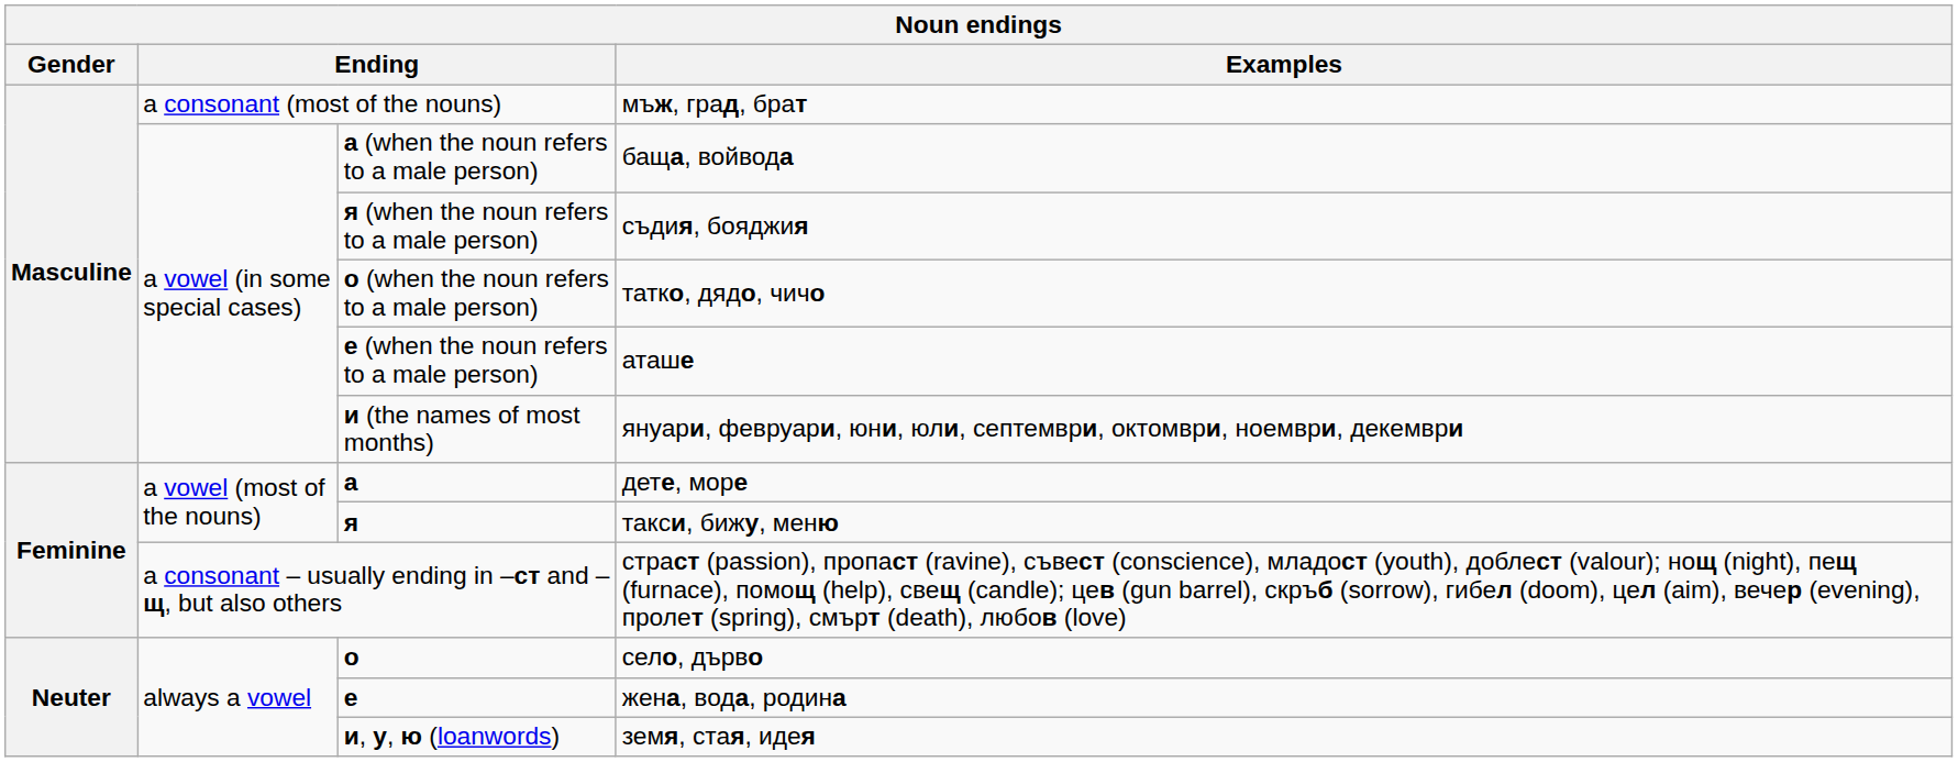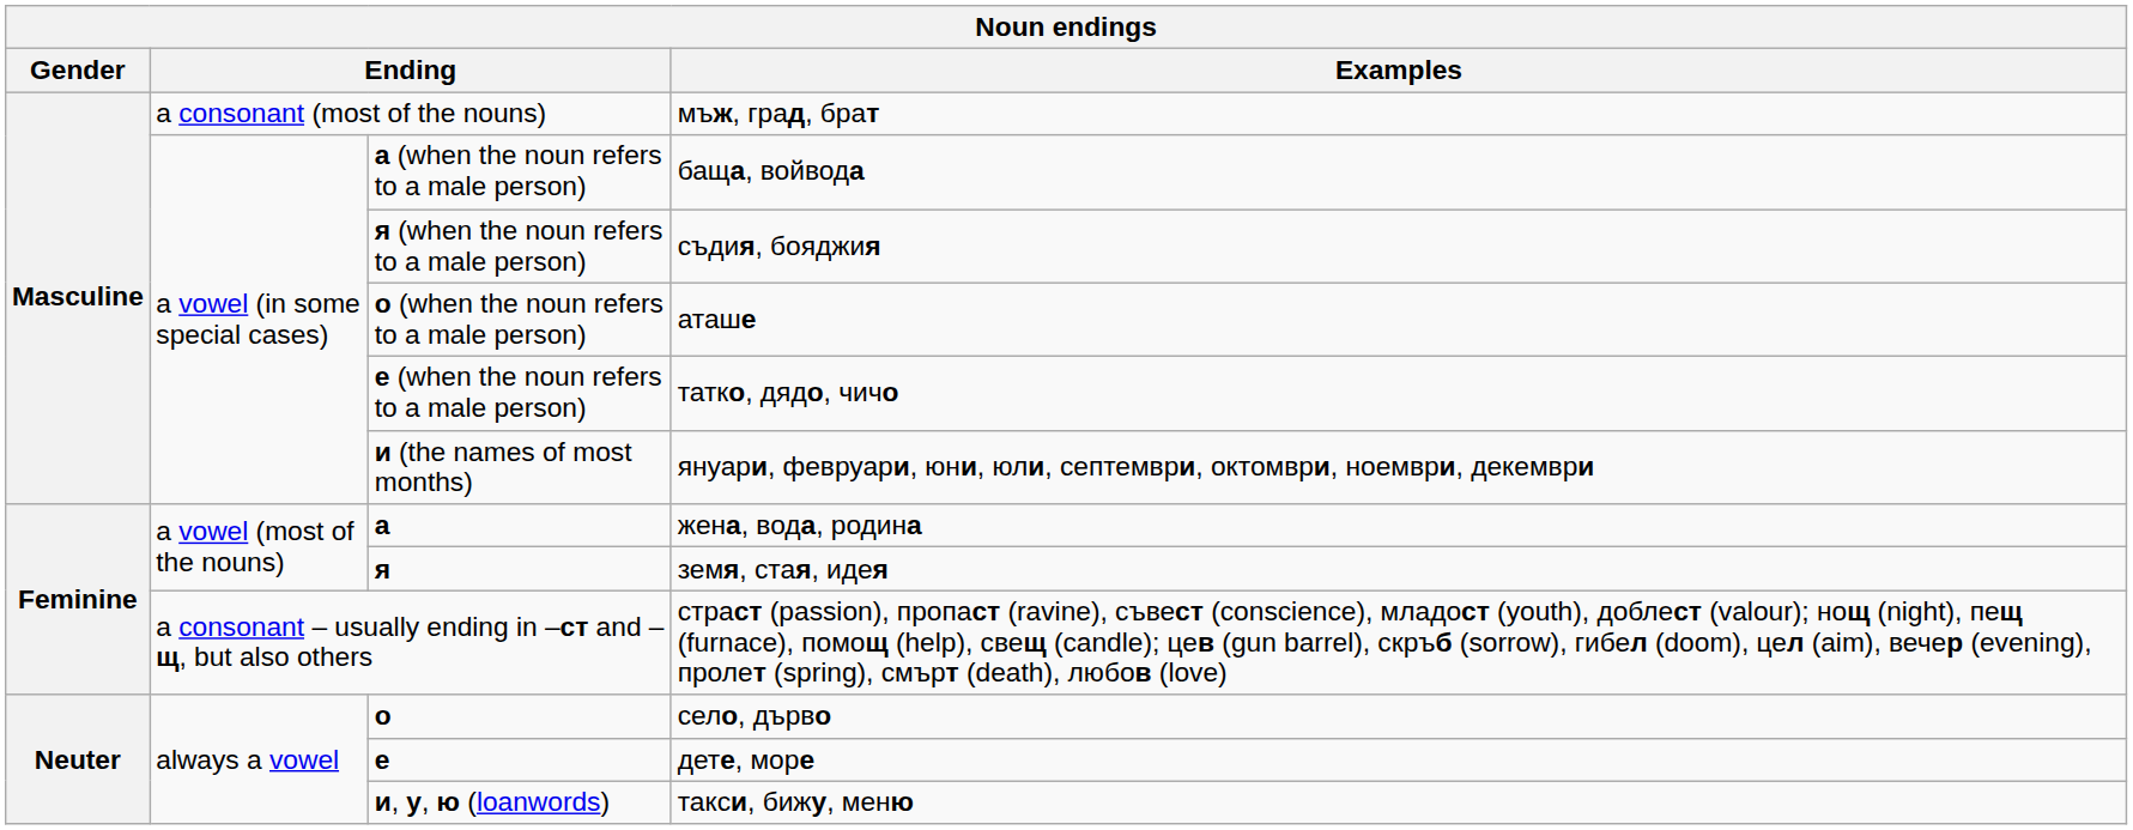 <table class="wikitable">
 <tr>
 <th colspan="4">Noun endings</th>
 </tr>
 <tr>
 <th>Gender</th>
 <th colspan="2">Ending</th>
 <th>Examples</th>
 </tr>
 <tr>
 <th rowspan="6">Masculine</th>
 <td colspan="2">a <a href='#'>consonant</a> (most of the nouns)</td>
 <td>мъ<strong>ж</strong>, гра<strong>д</strong>, бра<strong>т</strong></td>
 </tr>
 <tr>
 <td rowspan="5">a <a href='#'>vowel</a> (in some special cases)</td>
 <td><strong>а</strong> (when the noun refers to a male person)</td>
 <td>бащ<strong>а</strong>, войвод<strong>а</strong></td>
 </tr>
 <tr>
 <td><strong>я</strong> (when the noun refers to a male person)</td>
 <td>съди<strong>я</strong>, бояджи<strong>я</strong></td>
 </tr>
 <tr>
 <td><strong>о</strong> (when the noun refers to a male person)</td>
-<td>татк<strong>о</strong>, дяд<strong>о</strong>, чич<strong>о</strong></td>
+<td>аташ<strong>е</strong></td>
 </tr>
 <tr>
 <td><strong>е</strong> (when the noun refers to a male person)</td>
-<td>аташ<strong>е</strong></td>
+<td>татк<strong>о</strong>, дяд<strong>о</strong>, чич<strong>о</strong></td>
 </tr>
 <tr>
 <td><strong>и</strong> (the names of most months)</td>
 <td>януар<strong>и</strong>, февруар<strong>и</strong>, юн<strong>и</strong>, юл<strong>и</strong>, септемвр<strong>и</strong>, октомвр<strong>и</strong>, ноемвр<strong>и</strong>, декемвр<strong>и</strong></td>
 </tr>
 <tr>
 <th rowspan="3">Feminine</th>
 <td rowspan="2">a <a href='#'>vowel</a> (most of the nouns)</td>
 <td><strong>а</strong></td>
-<td>дет<strong>е</strong>, мор<strong>е</strong></td>
+<td>жен<strong>а</strong>, вод<strong>а</strong>, родин<strong>а</strong></td>
 </tr>
 <tr>
 <td><strong>я</strong></td>
-<td>такс<strong>и</strong>, биж<strong>у</strong>, мен<strong>ю</strong></td>
+<td>зем<strong>я</strong>, ста<strong>я</strong>, иде<strong>я</strong></td>
 </tr>
 <tr>
 <td colspan="2">a <a href='#'>consonant</a> – usually ending in –<strong>ст</strong> and –<strong>щ</strong>, but also others</td>
 <td>стра<strong>ст</strong> (passion), пропа<strong>ст</strong> (ravine), съве<strong>ст</strong> (conscience), младо<strong>ст</strong> (youth), добле<strong>ст</strong> (valour); но<strong>щ</strong> (night), пе<strong>щ</strong> (furnace), помо<strong>щ</strong> (help), све<strong>щ</strong> (candle); це<strong>в</strong> (gun barrel), скръ<strong>б</strong> (sorrow), гибе<strong>л</strong> (doom), це<strong>л</strong> (aim), вече<strong>р</strong> (evening), проле<strong>т</strong> (spring),  смър<strong>т</strong> (death), любо<strong>в</strong> (love)</td>
 </tr>
 <tr>
 <th rowspan="3">Neuter</th>
 <td rowspan="3">always a <a href='#'>vowel</a></td>
 <td><strong>о</strong></td>
 <td>сел<strong>о</strong>, дърв<strong>о</strong></td>
 </tr>
 <tr>
 <td><strong>е</strong></td>
-<td>жен<strong>а</strong>, вод<strong>а</strong>, родин<strong>а</strong></td>
+<td>дет<strong>е</strong>, мор<strong>е</strong></td>
 </tr>
 <tr>
 <td><strong>и</strong>, <strong>у</strong>, <strong>ю</strong> (<a href='#'>loanwords</a>)</td>
-<td>зем<strong>я</strong>, ста<strong>я</strong>, иде<strong>я</strong></td>
+<td>такс<strong>и</strong>, биж<strong>у</strong>, мен<strong>ю</strong></td>
 </tr>
 </table>
